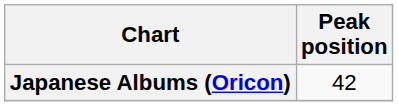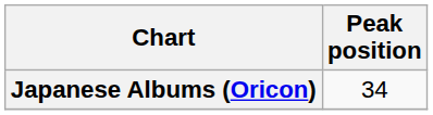 <table class="wikitable plainrowheaders sortable" style="text-align:center;" border="1">
 <tr>
 <th scope="col">Chart</th>
 <th scope="col">Peak<br>position</th>
 </tr>
 <tr>
 <th scope="row">Japanese Albums (<a href='#'>Oricon</a>)</th>
-<td>42</td>
+<td>34</td>
 </tr>
 <tr>
 </tr>
 </table>
